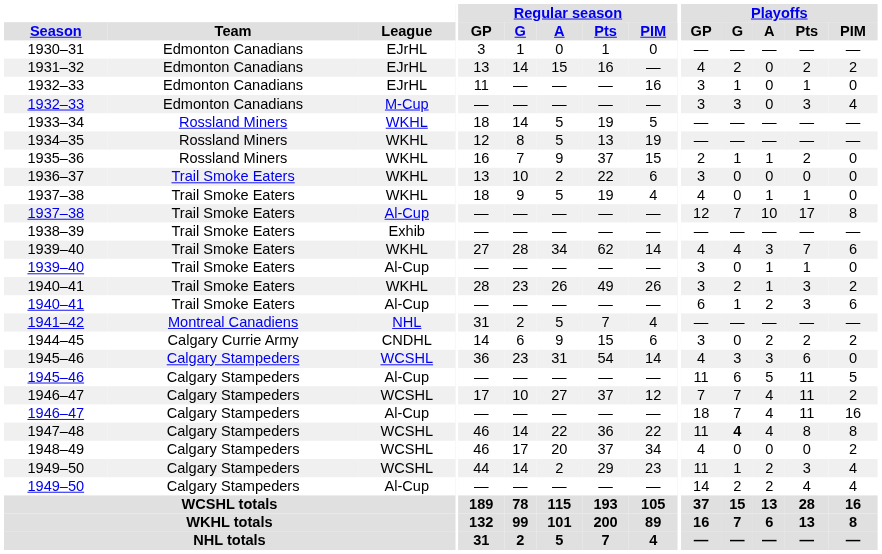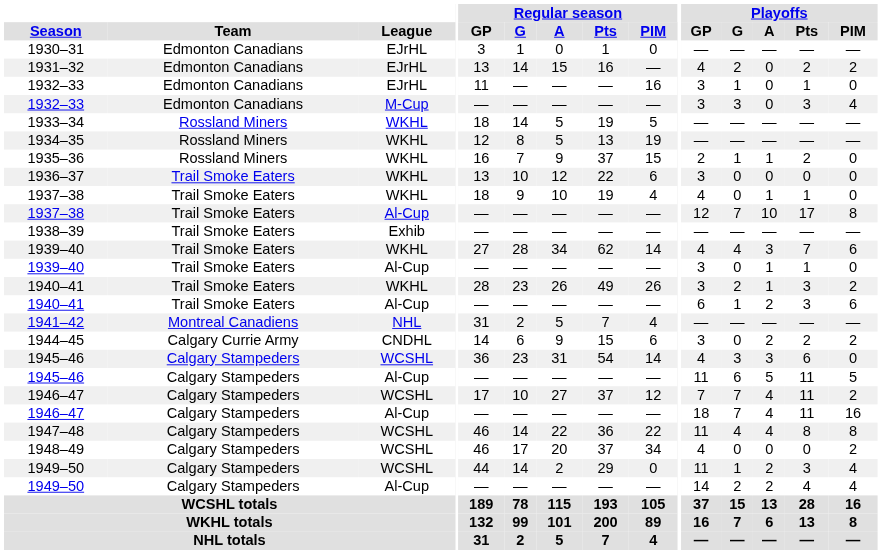 <table border="0" cellpadding="1" cellspacing="0" style="text-align:center; width:60em">
 <tr bgcolor="#e0e0e0">
 <th colspan="3" bgcolor="#ffffff"></th>
 <th rowspan="100" bgcolor="#ffffff"></th>
 <th colspan="5"><a href='#'>Regular season</a></th>
 <th rowspan="100" bgcolor="#ffffff"></th>
 <th colspan="5"><a href='#'>Playoffs</a></th>
 </tr>
 <tr bgcolor="#e0e0e0">
 <th><a href='#'>Season</a></th>
 <th>Team</th>
 <th>League</th>
 <th>GP</th>
 <th><a href='#'>G</a></th>
 <th><a href='#'>A</a></th>
 <th><a href='#'>Pts</a></th>
 <th><a href='#'>PIM</a></th>
 <th>GP</th>
 <th>G</th>
 <th>A</th>
 <th>Pts</th>
 <th>PIM</th>
 </tr>
 <tr>
 <td>1930–31</td>
 <td>Edmonton Canadians</td>
 <td>EJrHL</td>
 <td>3</td>
 <td>1</td>
 <td>0</td>
 <td>1</td>
 <td>0</td>
 <td>—</td>
 <td>—</td>
 <td>—</td>
 <td>—</td>
 <td>—</td>
 </tr>
 <tr bgcolor="#f0f0f0">
 <td>1931–32</td>
 <td>Edmonton Canadians</td>
 <td>EJrHL</td>
 <td>13</td>
 <td>14</td>
 <td>15</td>
 <td>16</td>
 <td>—</td>
 <td>4</td>
 <td>2</td>
 <td>0</td>
 <td>2</td>
 <td>2</td>
 </tr>
 <tr>
 <td>1932–33</td>
 <td>Edmonton Canadians</td>
 <td>EJrHL</td>
 <td>11</td>
 <td>—</td>
 <td>—</td>
 <td>—</td>
 <td>16</td>
 <td>3</td>
 <td>1</td>
 <td>0</td>
 <td>1</td>
 <td>0</td>
 </tr>
 <tr bgcolor="#f0f0f0">
 <td><a href='#'>1932–33</a></td>
 <td>Edmonton Canadians</td>
 <td><a href='#'>M-Cup</a></td>
 <td>—</td>
 <td>—</td>
 <td>—</td>
 <td>—</td>
 <td>—</td>
 <td>3</td>
 <td>3</td>
 <td>0</td>
 <td>3</td>
 <td>4</td>
 </tr>
 <tr>
 <td>1933–34</td>
 <td><a href='#'>Rossland Miners</a></td>
 <td><a href='#'>WKHL</a></td>
 <td>18</td>
 <td>14</td>
 <td>5</td>
 <td>19</td>
 <td>5</td>
 <td>—</td>
 <td>—</td>
 <td>—</td>
 <td>—</td>
 <td>—</td>
 </tr>
 <tr bgcolor="#f0f0f0">
 <td>1934–35</td>
 <td>Rossland Miners</td>
 <td>WKHL</td>
 <td>12</td>
 <td>8</td>
 <td>5</td>
 <td>13</td>
 <td>19</td>
 <td>—</td>
 <td>—</td>
 <td>—</td>
 <td>—</td>
 <td>—</td>
 </tr>
 <tr>
 <td>1935–36</td>
 <td>Rossland Miners</td>
 <td>WKHL</td>
 <td>16</td>
 <td>7</td>
 <td>9</td>
 <td>37</td>
 <td>15</td>
 <td>2</td>
 <td>1</td>
 <td>1</td>
 <td>2</td>
 <td>0</td>
 </tr>
 <tr bgcolor="#f0f0f0">
 <td>1936–37</td>
 <td><a href='#'>Trail Smoke Eaters</a></td>
 <td>WKHL</td>
 <td>13</td>
 <td>10</td>
-<td>2</td>
+<td>12</td>
 <td>22</td>
 <td>6</td>
 <td>3</td>
 <td>0</td>
 <td>0</td>
 <td>0</td>
 <td>0</td>
 </tr>
 <tr>
 <td>1937–38</td>
 <td>Trail Smoke Eaters</td>
 <td>WKHL</td>
 <td>18</td>
 <td>9</td>
-<td>5</td>
+<td>10</td>
 <td>19</td>
 <td>4</td>
 <td>4</td>
 <td>0</td>
 <td>1</td>
 <td>1</td>
 <td>0</td>
 </tr>
 <tr bgcolor="#f0f0f0">
 <td><a href='#'>1937–38</a></td>
 <td>Trail Smoke Eaters</td>
 <td><a href='#'>Al-Cup</a></td>
 <td>—</td>
 <td>—</td>
 <td>—</td>
 <td>—</td>
 <td>—</td>
 <td>12</td>
 <td>7</td>
 <td>10</td>
 <td>17</td>
 <td>8</td>
 </tr>
 <tr>
 <td>1938–39</td>
 <td>Trail Smoke Eaters</td>
 <td>Exhib</td>
 <td>—</td>
 <td>—</td>
 <td>—</td>
 <td>—</td>
 <td>—</td>
 <td>—</td>
 <td>—</td>
 <td>—</td>
 <td>—</td>
 <td>—</td>
 </tr>
 <tr bgcolor="#f0f0f0">
 <td>1939–40</td>
 <td>Trail Smoke Eaters</td>
 <td>WKHL</td>
 <td>27</td>
 <td>28</td>
 <td>34</td>
 <td>62</td>
 <td>14</td>
 <td>4</td>
 <td>4</td>
 <td>3</td>
 <td>7</td>
 <td>6</td>
 </tr>
 <tr>
 <td><a href='#'>1939–40</a></td>
 <td>Trail Smoke Eaters</td>
 <td>Al-Cup</td>
 <td>—</td>
 <td>—</td>
 <td>—</td>
 <td>—</td>
 <td>—</td>
 <td>3</td>
 <td>0</td>
 <td>1</td>
 <td>1</td>
 <td>0</td>
 </tr>
 <tr bgcolor="#f0f0f0">
 <td>1940–41</td>
 <td>Trail Smoke Eaters</td>
 <td>WKHL</td>
 <td>28</td>
 <td>23</td>
 <td>26</td>
 <td>49</td>
 <td>26</td>
 <td>3</td>
 <td>2</td>
 <td>1</td>
 <td>3</td>
 <td>2</td>
 </tr>
 <tr>
 <td><a href='#'>1940–41</a></td>
 <td>Trail Smoke Eaters</td>
 <td>Al-Cup</td>
 <td>—</td>
 <td>—</td>
 <td>—</td>
 <td>—</td>
 <td>—</td>
 <td>6</td>
 <td>1</td>
 <td>2</td>
 <td>3</td>
 <td>6</td>
 </tr>
 <tr bgcolor="#f0f0f0">
 <td><a href='#'>1941–42</a></td>
 <td><a href='#'>Montreal Canadiens</a></td>
 <td><a href='#'>NHL</a></td>
 <td>31</td>
 <td>2</td>
 <td>5</td>
 <td>7</td>
 <td>4</td>
 <td>—</td>
 <td>—</td>
 <td>—</td>
 <td>—</td>
 <td>—</td>
 </tr>
 <tr>
 <td>1944–45</td>
 <td>Calgary Currie Army</td>
 <td>CNDHL</td>
 <td>14</td>
 <td>6</td>
 <td>9</td>
 <td>15</td>
 <td>6</td>
 <td>3</td>
 <td>0</td>
 <td>2</td>
 <td>2</td>
 <td>2</td>
 </tr>
 <tr bgcolor="#f0f0f0">
 <td>1945–46</td>
 <td><a href='#'>Calgary Stampeders</a></td>
 <td><a href='#'>WCSHL</a></td>
 <td>36</td>
 <td>23</td>
 <td>31</td>
 <td>54</td>
 <td>14</td>
 <td>4</td>
 <td>3</td>
 <td>3</td>
 <td>6</td>
 <td>0</td>
 </tr>
 <tr>
 <td><a href='#'>1945–46</a></td>
 <td>Calgary Stampeders</td>
 <td>Al-Cup</td>
 <td>—</td>
 <td>—</td>
 <td>—</td>
 <td>—</td>
 <td>—</td>
 <td>11</td>
 <td>6</td>
 <td>5</td>
 <td>11</td>
 <td>5</td>
 </tr>
 <tr bgcolor="#f0f0f0">
 <td>1946–47</td>
 <td>Calgary Stampeders</td>
 <td>WCSHL</td>
 <td>17</td>
 <td>10</td>
 <td>27</td>
 <td>37</td>
 <td>12</td>
 <td>7</td>
 <td>7</td>
 <td>4</td>
 <td>11</td>
 <td>2</td>
 </tr>
 <tr>
 <td><a href='#'>1946–47</a></td>
 <td>Calgary Stampeders</td>
 <td>Al-Cup</td>
 <td>—</td>
 <td>—</td>
 <td>—</td>
 <td>—</td>
 <td>—</td>
 <td>18</td>
 <td>7</td>
 <td>4</td>
 <td>11</td>
 <td>16</td>
 </tr>
 <tr bgcolor="#f0f0f0">
 <td>1947–48</td>
 <td>Calgary Stampeders</td>
 <td>WCSHL</td>
 <td>46</td>
 <td>14</td>
 <td>22</td>
 <td>36</td>
 <td>22</td>
 <td>11</td>
-<td><strong>4</strong></td>
+<td>4</td>
 <td>4</td>
 <td>8</td>
 <td>8</td>
 </tr>
 <tr>
 <td>1948–49</td>
 <td>Calgary Stampeders</td>
 <td>WCSHL</td>
 <td>46</td>
 <td>17</td>
 <td>20</td>
 <td>37</td>
 <td>34</td>
 <td>4</td>
 <td>0</td>
 <td>0</td>
 <td>0</td>
 <td>2</td>
 </tr>
 <tr bgcolor="#f0f0f0">
 <td>1949–50</td>
 <td>Calgary Stampeders</td>
 <td>WCSHL</td>
 <td>44</td>
 <td>14</td>
 <td>2</td>
 <td>29</td>
-<td>23</td>
+<td>0</td>
 <td>11</td>
 <td>1</td>
 <td>2</td>
 <td>3</td>
 <td>4</td>
 </tr>
 <tr>
 <td><a href='#'>1949–50</a></td>
 <td>Calgary Stampeders</td>
 <td>Al-Cup</td>
 <td>—</td>
 <td>—</td>
 <td>—</td>
 <td>—</td>
 <td>—</td>
 <td>14</td>
 <td>2</td>
 <td>2</td>
 <td>4</td>
 <td>4</td>
 </tr>
 <tr bgcolor="#e0e0e0">
 <th colspan="3">WCSHL totals</th>
 <th>189</th>
 <th>78</th>
 <th>115</th>
 <th>193</th>
 <th>105</th>
 <th>37</th>
 <th>15</th>
 <th>13</th>
 <th>28</th>
 <th>16</th>
 </tr>
 <tr bgcolor="#e0e0e0">
 <th colspan="3">WKHL totals</th>
 <th>132</th>
 <th>99</th>
 <th>101</th>
 <th>200</th>
 <th>89</th>
 <th>16</th>
 <th>7</th>
 <th>6</th>
 <th>13</th>
 <th>8</th>
 </tr>
 <tr bgcolor="#e0e0e0">
 <th colspan="3">NHL totals</th>
 <th>31</th>
 <th>2</th>
 <th>5</th>
 <th>7</th>
 <th>4</th>
 <th>—</th>
 <th>—</th>
 <th>—</th>
 <th>—</th>
 <th>—</th>
 </tr>
 </table>
